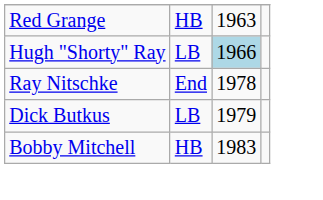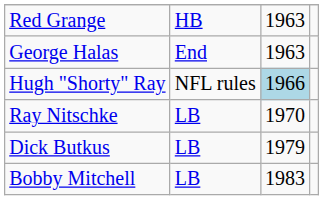 <table class="wikitable">
 <tr>
 </tr>
 <tr>
 <td><a href='#'>Red Grange</a></td>
 <td><a href='#'>HB</a></td>
 <td>1963</td>
 <td></td>
 </tr>
 <tr>
+<td><a href='#'>George Halas</a></td>
+<td><a href='#'>End</a></td>
+<td>1963</td>
+<td></td>
+</tr>
+<tr>
 <td><a href='#'>Hugh "Shorty" Ray</a></td>
-<td><a href='#'>LB</a></td>
+<td>NFL rules</td>
 <td style="background: lightblue;">1966</td>
 <td></td>
 </tr>
 <tr>
 <td><a href='#'>Ray Nitschke</a></td>
-<td><a href='#'>End</a></td>
-<td>1978</td>
+<td><a href='#'>LB</a></td>
+<td>1970</td>
 <td></td>
 </tr>
 <tr>
 <td><a href='#'>Dick Butkus</a></td>
 <td><a href='#'>LB</a></td>
 <td>1979</td>
 <td></td>
 </tr>
 <tr>
 <td><a href='#'>Bobby Mitchell</a></td>
-<td><a href='#'>HB</a></td>
+<td><a href='#'>LB</a></td>
 <td>1983</td>
 <td></td>
 </tr>
 </table>
